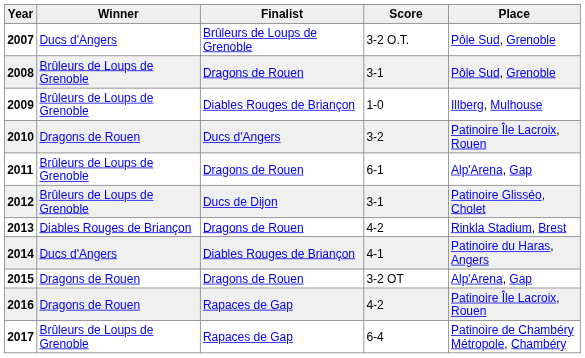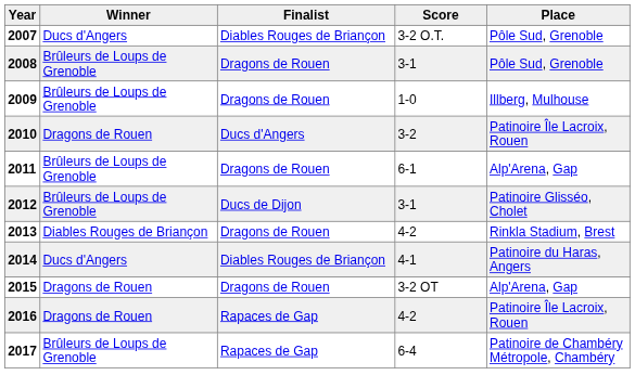 <table cellpadding="3" cellspacing="0" border="1" style="font-size: 95%; text-align: center; border: gray solid 1px; border-collapse: collapse;">
 <tr ---- bgcolor="#efefef" align="center">
 <th>Year</th>
 <th width="200"><strong>Winner</strong></th>
 <th width="200"><strong>Finalist</strong></th>
 <th width="100"><strong>Score</strong></th>
 <th width="160"><strong>Place</strong></th>
 </tr>
 <tr align="left">
 <td><strong>2007</strong></td>
 <td><a href='#'>Ducs d'Angers</a></td>
-<td><a href='#'>Brûleurs de Loups de Grenoble</a></td>
+<td><a href='#'>Diables Rouges de Briançon</a></td>
 <td>3-2 O.T.</td>
 <td><a href='#'>Pôle Sud</a>, <a href='#'>Grenoble</a></td>
 </tr>
 <tr bgcolor="#f0f0f0" align="left">
 <td><strong>2008</strong></td>
 <td><a href='#'>Brûleurs de Loups de Grenoble</a></td>
 <td><a href='#'>Dragons de Rouen</a></td>
 <td>3-1</td>
 <td><a href='#'>Pôle Sud</a>, <a href='#'>Grenoble</a></td>
 </tr>
 <tr align="left">
 <td><strong>2009</strong></td>
 <td><a href='#'>Brûleurs de Loups de Grenoble</a></td>
-<td><a href='#'>Diables Rouges de Briançon</a></td>
+<td><a href='#'>Dragons de Rouen</a></td>
 <td>1-0</td>
 <td><a href='#'>Illberg</a>, <a href='#'>Mulhouse</a></td>
 </tr>
 <tr bgcolor="#f0f0f0" align="left">
 <td><strong>2010</strong></td>
 <td><a href='#'>Dragons de Rouen</a></td>
 <td><a href='#'>Ducs d'Angers</a></td>
 <td>3-2</td>
 <td><a href='#'>Patinoire Île Lacroix</a>, <a href='#'>Rouen</a></td>
 </tr>
 <tr align="left">
 <td><strong>2011</strong></td>
 <td><a href='#'>Brûleurs de Loups de Grenoble</a></td>
 <td><a href='#'>Dragons de Rouen</a></td>
 <td>6-1</td>
 <td><a href='#'>Alp'Arena</a>, <a href='#'>Gap</a></td>
 </tr>
 <tr bgcolor="#f0f0f0" align="left">
 <td><strong>2012</strong></td>
 <td><a href='#'>Brûleurs de Loups de Grenoble</a></td>
 <td><a href='#'>Ducs de Dijon</a></td>
 <td>3-1</td>
 <td><a href='#'>Patinoire Glisséo</a>, <a href='#'>Cholet</a></td>
 </tr>
 <tr align="left">
 <td><strong>2013</strong></td>
 <td><a href='#'>Diables Rouges de Briançon</a></td>
 <td><a href='#'>Dragons de Rouen</a></td>
 <td>4-2</td>
 <td><a href='#'>Rinkla Stadium</a>, <a href='#'>Brest</a></td>
 </tr>
 <tr bgcolor="#f0f0f0" align="left">
 <td><strong>2014</strong></td>
 <td><a href='#'>Ducs d'Angers</a></td>
 <td><a href='#'>Diables Rouges de Briançon</a></td>
 <td>4-1</td>
 <td><a href='#'>Patinoire du Haras</a>, <a href='#'>Angers</a></td>
 </tr>
 <tr align="left">
 <td><strong>2015</strong></td>
 <td><a href='#'>Dragons de Rouen</a></td>
 <td><a href='#'>Dragons de Rouen</a></td>
 <td>3-2 OT</td>
 <td><a href='#'>Alp'Arena</a>, <a href='#'>Gap</a></td>
 </tr>
 <tr bgcolor="#f0f0f0" align="left">
 <td><strong>2016</strong></td>
 <td><a href='#'>Dragons de Rouen</a></td>
 <td><a href='#'>Rapaces de Gap</a></td>
 <td>4-2</td>
 <td><a href='#'>Patinoire Île Lacroix</a>, <a href='#'>Rouen</a></td>
 </tr>
 <tr align="left">
 <td><strong>2017</strong></td>
 <td><a href='#'>Brûleurs de Loups de Grenoble</a></td>
 <td><a href='#'>Rapaces de Gap</a></td>
 <td>6-4</td>
 <td><a href='#'>Patinoire de Chambéry Métropole</a>, <a href='#'>Chambéry</a></td>
 </tr>
 </table>
